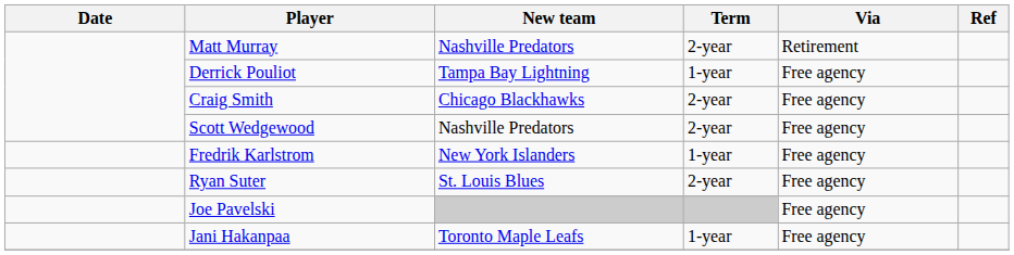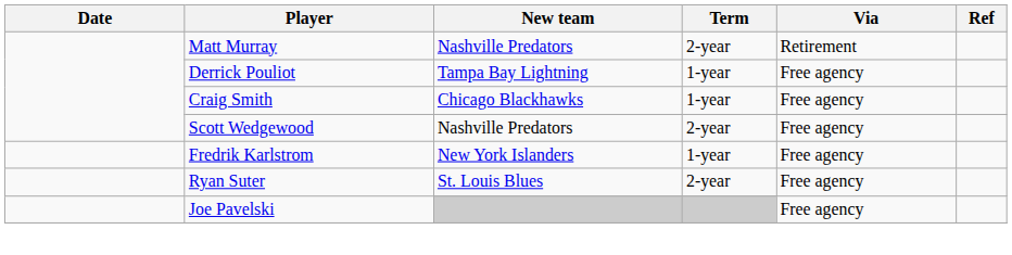 <table class="wikitable">
 <tr style="background:#ddd; text-align:center;">
 <th style="width: 10em;">Date</th>
 <th style="width: 14em;">Player</th>
 <th style="width: 14em;">New team</th>
 <th style="width: 5em;">Term</th>
 <th style="width: 10em;">Via</th>
 <th style="width: 2.5em;">Ref</th>
 </tr>
 <tr>
 <td rowspan=4></td>
 <td><a href='#'>Matt Murray</a></td>
 <td><a href='#'>Nashville Predators</a></td>
 <td>2-year</td>
 <td>Retirement</td>
 <td></td>
 </tr>
 <tr>
 <td><a href='#'>Derrick Pouliot</a></td>
 <td><a href='#'>Tampa Bay Lightning</a></td>
 <td>1-year</td>
 <td>Free agency</td>
 <td></td>
 </tr>
 <tr>
 <td><a href='#'>Craig Smith</a></td>
 <td><a href='#'>Chicago Blackhawks</a></td>
-<td>2-year</td>
+<td>1-year</td>
 <td>Free agency</td>
 <td></td>
 </tr>
 <tr>
 <td><a href='#'>Scott Wedgewood</a></td>
 <td>Nashville Predators</td>
 <td>2-year</td>
 <td>Free agency</td>
 <td></td>
 </tr>
 <tr>
 <td></td>
 <td><a href='#'>Fredrik Karlstrom</a></td>
 <td><a href='#'>New York Islanders</a></td>
 <td>1-year</td>
 <td>Free agency</td>
 <td></td>
 </tr>
 <tr>
 <td></td>
 <td><a href='#'>Ryan Suter</a></td>
 <td><a href='#'>St. Louis Blues</a></td>
 <td>2-year</td>
 <td>Free agency</td>
 <td></td>
 </tr>
 <tr>
 <td></td>
 <td><a href='#'>Joe Pavelski</a></td>
 <td style="background:#ccc;"></td>
 <td style="background:#ccc;"></td>
 <td>Free agency</td>
 <td></td>
 </tr>
 <tr>
-<td></td>
-<td><a href='#'>Jani Hakanpaa</a></td>
-<td><a href='#'>Toronto Maple Leafs</a></td>
-<td>1-year</td>
-<td>Free agency</td>
-<td></td>
-</tr>
-<tr>
 </tr>
 </table>
